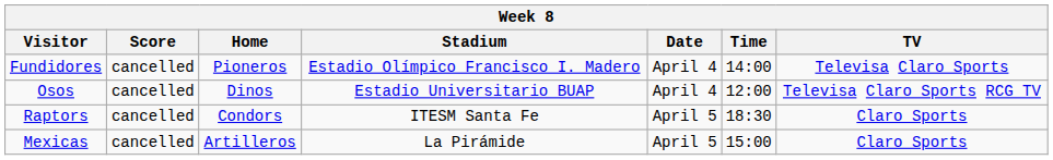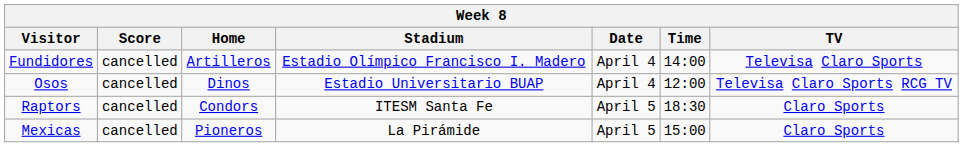 <table class="wikitable mw-collapsible mw-collapsed" style="width:100%;">
 <tr>
 <th colspan="8">Week 8</th>
 </tr>
 <tr>
 <th>Visitor</th>
 <th>Score</th>
 <th>Home</th>
 <th>Stadium</th>
 <th>Date</th>
 <th>Time</th>
 <th>TV</th>
 </tr>
 <tr align="center">
 <td><a href='#'>Fundidores</a></td>
 <td>cancelled</td>
-<td><a href='#'>Pioneros</a></td>
+<td><a href='#'>Artilleros</a></td>
 <td><a href='#'>Estadio Olímpico Francisco I. Madero</a></td>
 <td>April 4</td>
 <td>14:00</td>
 <td><a href='#'>Televisa</a> <a href='#'>Claro Sports</a></td>
 </tr>
 <tr align="center">
 <td><a href='#'>Osos</a></td>
 <td>cancelled</td>
 <td><a href='#'>Dinos</a></td>
 <td><a href='#'>Estadio Universitario BUAP</a></td>
 <td>April 4</td>
 <td>12:00</td>
 <td><a href='#'>Televisa</a> <a href='#'>Claro Sports</a> <a href='#'>RCG TV</a></td>
 </tr>
 <tr align="center">
 <td><a href='#'>Raptors</a></td>
 <td>cancelled</td>
 <td><a href='#'>Condors</a></td>
 <td>ITESM Santa Fe</td>
 <td>April 5</td>
 <td>18:30</td>
 <td><a href='#'>Claro Sports</a></td>
 </tr>
 <tr align="center">
 <td><a href='#'>Mexicas</a></td>
 <td>cancelled</td>
-<td><a href='#'>Artilleros</a></td>
+<td><a href='#'>Pioneros</a></td>
 <td>La Pirámide</td>
 <td>April 5</td>
 <td>15:00</td>
 <td><a href='#'>Claro Sports</a></td>
 </tr>
 </table>
